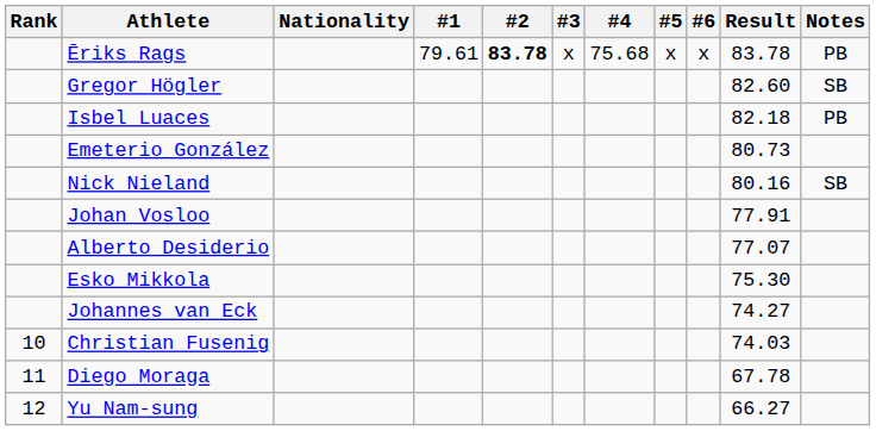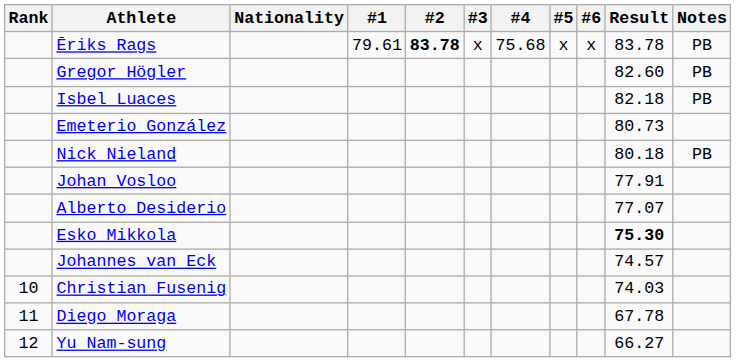 <table class="wikitable sortable" style="text-align:center">
 <tr>
 <th>Rank</th>
 <th>Athlete</th>
 <th>Nationality</th>
 <th>#1</th>
 <th>#2</th>
 <th>#3</th>
 <th>#4</th>
 <th>#5</th>
 <th>#6</th>
 <th>Result</th>
 <th>Notes</th>
 </tr>
 <tr>
 <td></td>
 <td align=left><a href='#'>Ēriks Rags</a></td>
 <td align=left></td>
 <td>79.61</td>
 <td><strong>83.78</strong></td>
 <td>x</td>
 <td>75.68</td>
 <td>x</td>
 <td>x</td>
 <td>83.78</td>
 <td>PB</td>
 </tr>
 <tr>
 <td></td>
 <td align=left><a href='#'>Gregor Högler</a></td>
 <td align=left></td>
 <td></td>
 <td></td>
 <td></td>
 <td></td>
 <td></td>
 <td></td>
 <td>82.60</td>
-<td>SB</td>
+<td>PB</td>
 </tr>
 <tr>
 <td></td>
 <td align=left><a href='#'>Isbel Luaces</a></td>
 <td align=left></td>
 <td></td>
 <td></td>
 <td></td>
 <td></td>
 <td></td>
 <td></td>
 <td>82.18</td>
 <td>PB</td>
 </tr>
 <tr>
 <td></td>
 <td align=left><a href='#'>Emeterio González</a></td>
 <td align=left></td>
 <td></td>
 <td></td>
 <td></td>
 <td></td>
 <td></td>
 <td></td>
 <td>80.73</td>
 <td></td>
 </tr>
 <tr>
 <td></td>
 <td align=left><a href='#'>Nick Nieland</a></td>
 <td align=left></td>
 <td></td>
 <td></td>
 <td></td>
 <td></td>
 <td></td>
 <td></td>
-<td>80.16</td>
-<td>SB</td>
+<td>80.18</td>
+<td>PB</td>
 </tr>
 <tr>
 <td></td>
 <td align=left><a href='#'>Johan Vosloo</a></td>
 <td align=left></td>
 <td></td>
 <td></td>
 <td></td>
 <td></td>
 <td></td>
 <td></td>
 <td>77.91</td>
 <td></td>
 </tr>
 <tr>
 <td></td>
 <td align=left><a href='#'>Alberto Desiderio</a></td>
 <td align=left></td>
 <td></td>
 <td></td>
 <td></td>
 <td></td>
 <td></td>
 <td></td>
 <td>77.07</td>
 <td></td>
 </tr>
 <tr>
 <td></td>
 <td align=left><a href='#'>Esko Mikkola</a></td>
 <td align=left></td>
 <td></td>
 <td></td>
 <td></td>
 <td></td>
 <td></td>
 <td></td>
-<td>75.30</td>
+<td><strong>75.30</strong></td>
 <td></td>
 </tr>
 <tr>
 <td></td>
 <td align=left><a href='#'>Johannes van Eck</a></td>
 <td align=left></td>
 <td></td>
 <td></td>
 <td></td>
 <td></td>
 <td></td>
 <td></td>
-<td>74.27</td>
+<td>74.57</td>
 <td></td>
 </tr>
 <tr>
 <td>10</td>
 <td align=left><a href='#'>Christian Fusenig</a></td>
 <td align=left></td>
 <td></td>
 <td></td>
 <td></td>
 <td></td>
 <td></td>
 <td></td>
 <td>74.03</td>
 <td></td>
 </tr>
 <tr>
 <td>11</td>
 <td align=left><a href='#'>Diego Moraga</a></td>
 <td align=left></td>
 <td></td>
 <td></td>
 <td></td>
 <td></td>
 <td></td>
 <td></td>
 <td>67.78</td>
 <td></td>
 </tr>
 <tr>
 <td>12</td>
 <td align=left><a href='#'>Yu Nam-sung</a></td>
 <td align=left></td>
 <td></td>
 <td></td>
 <td></td>
 <td></td>
 <td></td>
 <td></td>
 <td>66.27</td>
 <td></td>
 </tr>
 </table>
